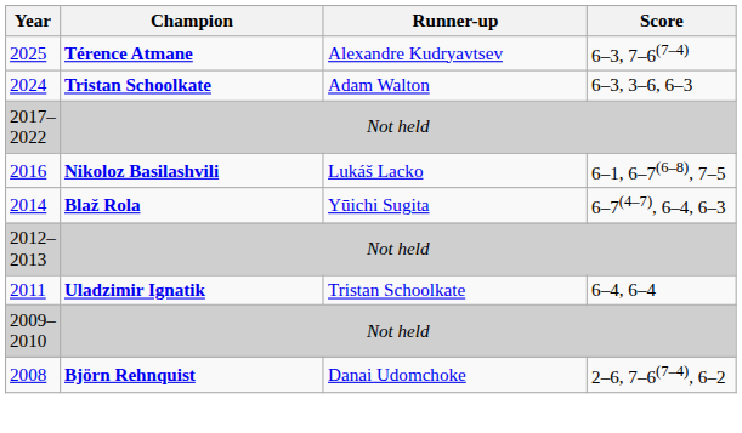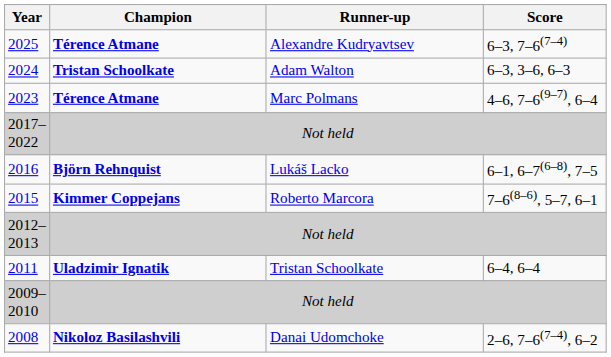 <table class="wikitable" style="font-size:90%">
 <tr>
 <th>Year</th>
 <th width="200">Champion</th>
 <th width="200">Runner-up</th>
 <th width="110">Score</th>
 </tr>
 <tr>
 <td><a href='#'>2025</a></td>
 <td> <strong><a href='#'>Térence Atmane</a></strong></td>
 <td> <a href='#'>Alexandre Kudryavtsev</a></td>
 <td>6–3, 7–6<sup>(7–4)</sup></td>
 </tr>
 <tr>
 <td><a href='#'>2024</a></td>
 <td> <strong><a href='#'>Tristan Schoolkate</a></strong></td>
 <td> <a href='#'>Adam Walton</a></td>
 <td>6–3, 3–6, 6–3</td>
 </tr>
 <tr>
+<td><a href='#'>2023</a></td>
+<td> <strong><a href='#'>Térence Atmane</a></strong></td>
+<td> <a href='#'>Marc Polmans</a></td>
+<td>4–6, 7–6<sup>(9–7)</sup>, 6–4</td>
+</tr>
+<tr>
 <td style="background:#cfcfcf">2017–<br>2022</td>
 <td colspan=3 align=center style="background:#cfcfcf"><em>Not held</em></td>
 </tr>
 <tr>
 <td><a href='#'>2016</a></td>
-<td> <strong><a href='#'>Nikoloz Basilashvili</a></strong></td>
+<td> <strong><a href='#'>Björn Rehnquist</a></strong></td>
 <td> <a href='#'>Lukáš Lacko</a></td>
 <td>6–1, 6–7<sup>(6–8)</sup>, 7–5</td>
 </tr>
 <tr>
-<td><a href='#'>2014</a></td>
-<td> <strong><a href='#'>Blaž Rola</a></strong></td>
-<td> <a href='#'>Yūichi Sugita</a></td>
-<td>6–7<sup>(4–7)</sup>, 6–4, 6–3</td>
+<td><a href='#'>2015</a></td>
+<td> <strong><a href='#'>Kimmer Coppejans</a></strong></td>
+<td> <a href='#'>Roberto Marcora</a></td>
+<td>7–6<sup>(8–6)</sup>, 5–7, 6–1</td>
 </tr>
 <tr>
 <td style="background:#cfcfcf">2012–<br>2013</td>
 <td colspan=3 align=center style="background:#cfcfcf"><em>Not held</em></td>
 </tr>
 <tr>
 <td><a href='#'>2011</a></td>
 <td> <strong><a href='#'>Uladzimir Ignatik</a></strong></td>
 <td> <a href='#'>Tristan Schoolkate</a></td>
 <td>6–4, 6–4</td>
 </tr>
 <tr>
 <td style="background:#cfcfcf">2009–<br>2010</td>
 <td colspan=3 align=center style="background:#cfcfcf"><em>Not held</em></td>
 </tr>
 <tr>
 <td><a href='#'>2008</a></td>
-<td> <strong><a href='#'>Björn Rehnquist</a></strong></td>
+<td> <strong><a href='#'>Nikoloz Basilashvili</a></strong></td>
 <td> <a href='#'>Danai Udomchoke</a></td>
 <td>2–6, 7–6<sup>(7–4)</sup>, 6–2</td>
 </tr>
 </table>
